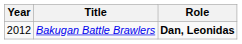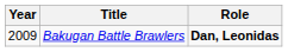 <table class="wikitable sortable">
 <tr>
 <th>Year</th>
 <th>Title</th>
 <th>Role</th>
 </tr>
 <tr>
-<td>2012</td>
+<td>2009</td>
 <td><em><a href='#'>Bakugan Battle Brawlers</a></em></td>
 <td><strong>Dan, Leonidas</strong></td>
 </tr>
 </table>
